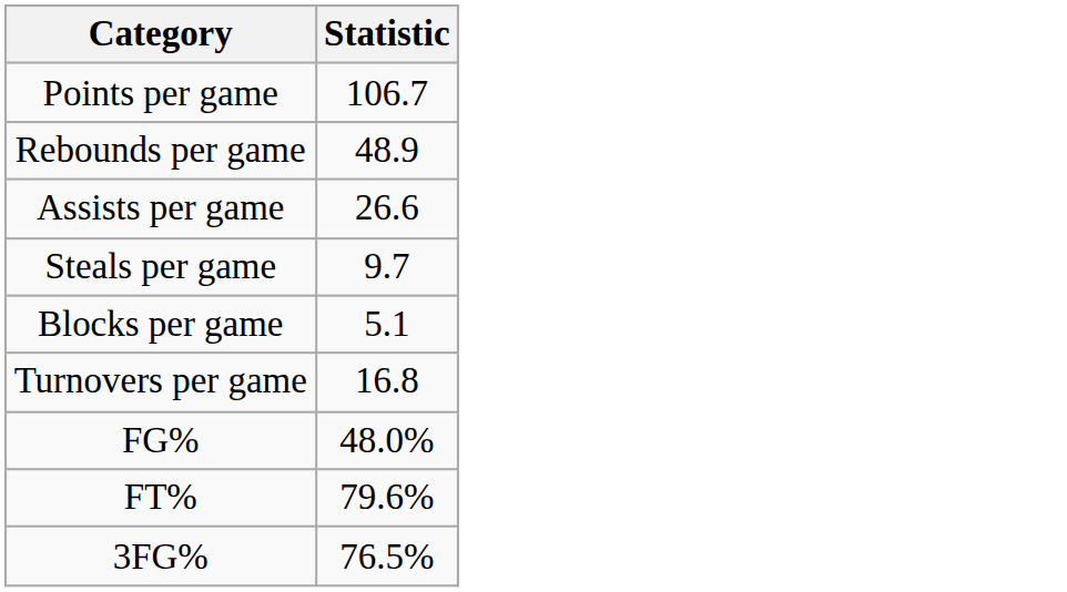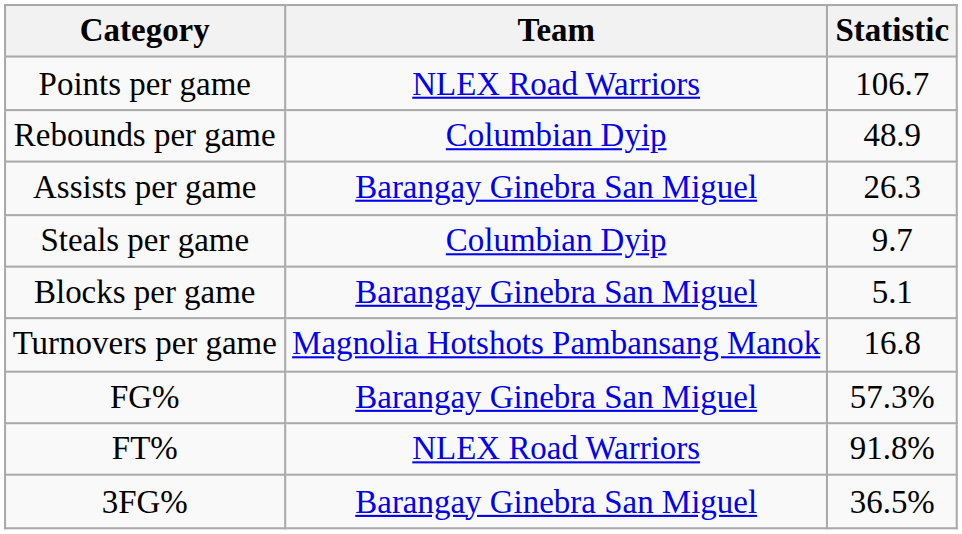 <table class="wikitable" style="text-align:center">
 <tr>
 <th>Category</th>
+<th>Team</th>
 <th>Statistic</th>
 </tr>
 <tr>
 <td>Points per game</td>
+<td><a href='#'>NLEX Road Warriors</a></td>
 <td>106.7</td>
 </tr>
 <tr>
 <td>Rebounds per game</td>
+<td><a href='#'>Columbian Dyip</a></td>
 <td>48.9</td>
 </tr>
 <tr>
 <td>Assists per game</td>
-<td>26.6</td>
+<td><a href='#'>Barangay Ginebra San Miguel</a></td>
+<td>26.3</td>
 </tr>
 <tr>
 <td>Steals per game</td>
+<td><a href='#'>Columbian Dyip</a></td>
 <td>9.7</td>
 </tr>
 <tr>
 <td>Blocks per game</td>
+<td><a href='#'>Barangay Ginebra San Miguel</a></td>
 <td>5.1</td>
 </tr>
 <tr>
 <td>Turnovers per game</td>
+<td><a href='#'>Magnolia Hotshots Pambansang Manok</a></td>
 <td>16.8</td>
 </tr>
 <tr>
 <td>FG%</td>
-<td>48.0%</td>
+<td><a href='#'>Barangay Ginebra San Miguel</a></td>
+<td>57.3%</td>
 </tr>
 <tr>
 <td>FT%</td>
-<td>79.6%</td>
+<td><a href='#'>NLEX Road Warriors</a></td>
+<td>91.8%</td>
 </tr>
 <tr>
 <td>3FG%</td>
-<td>76.5%</td>
+<td><a href='#'>Barangay Ginebra San Miguel</a></td>
+<td>36.5%</td>
 </tr>
 </table>
